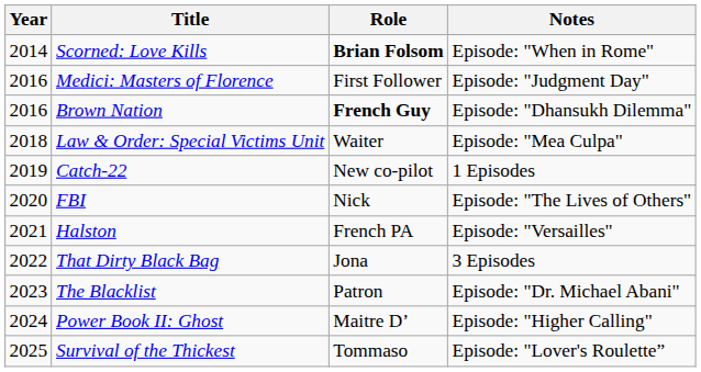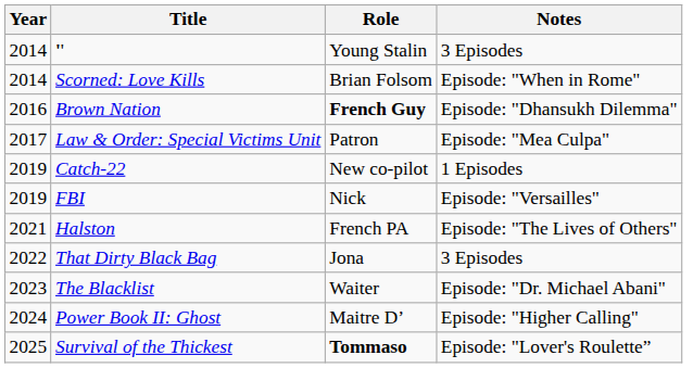 <table class="wikitable sortable">
 <tr>
 <th>Year</th>
 <th>Title</th>
 <th>Role</th>
 <th class="unsortable">Notes</th>
 </tr>
 <tr>
 <td>2014</td>
-<td><em><a href='#'>Scorned: Love Kills</a></em></td>
-<td><strong>Brian Folsom</strong></td>
-<td>Episode: "When in Rome"</td>
+<td><strong>'</strong>'</td>
+<td>Young Stalin</td>
+<td>3 Episodes</td>
 </tr>
 <tr>
-<td>2016</td>
-<td><em><a href='#'>Medici: Masters of Florence</a></em></td>
-<td>First Follower</td>
-<td>Episode: "Judgment Day"</td>
+<td>2014</td>
+<td><em><a href='#'>Scorned: Love Kills</a></em></td>
+<td>Brian Folsom</td>
+<td>Episode: "When in Rome"</td>
 </tr>
 <tr>
 <td>2016</td>
 <td><em><a href='#'>Brown Nation</a></em></td>
 <td><strong>French Guy</strong></td>
 <td>Episode: "Dhansukh Dilemma"</td>
 </tr>
 <tr>
-<td>2018</td>
+<td>2017</td>
 <td><em><a href='#'>Law & Order: Special Victims Unit</a></em></td>
-<td>Waiter</td>
+<td>Patron</td>
 <td>Episode: "Mea Culpa"</td>
 </tr>
 <tr>
 <td>2019</td>
 <td><em><a href='#'>Catch-22</a></em></td>
 <td>New co-pilot</td>
 <td>1 Episodes</td>
 </tr>
 <tr>
-<td>2020</td>
+<td>2019</td>
 <td><em><a href='#'>FBI</a></em></td>
 <td>Nick</td>
-<td>Episode: "The Lives of Others"</td>
+<td>Episode: "Versailles"</td>
 </tr>
 <tr>
 <td>2021</td>
 <td><em><a href='#'>Halston</a></em></td>
 <td>French PA</td>
-<td>Episode: "Versailles"</td>
+<td>Episode: "The Lives of Others"</td>
 </tr>
 <tr>
 <td>2022</td>
 <td><em><a href='#'>That Dirty Black Bag</a></em></td>
 <td>Jona</td>
 <td>3 Episodes</td>
 </tr>
 <tr>
 <td>2023</td>
 <td><em><a href='#'>The Blacklist</a></em></td>
-<td>Patron</td>
+<td>Waiter</td>
 <td>Episode: "Dr. Michael Abani"</td>
 </tr>
 <tr>
 <td>2024</td>
 <td><em><a href='#'>Power Book II: Ghost</a></em></td>
 <td>Maitre D’</td>
 <td>Episode: "Higher Calling"</td>
 </tr>
 <tr>
 <td>2025</td>
 <td><em><a href='#'>Survival of the Thickest</a></em></td>
-<td>Tommaso</td>
+<td><strong>Tommaso</strong></td>
 <td>Episode: "Lover's Roulette”</td>
 </tr>
 </table>
